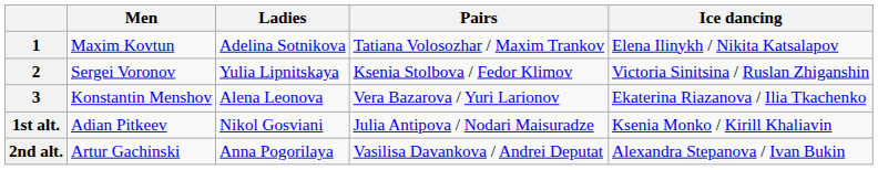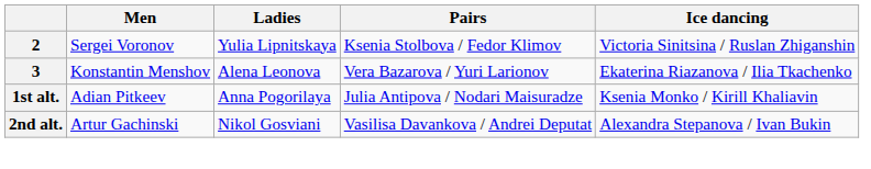 <table class="wikitable">
 <tr>
 <th></th>
 <th>Men</th>
 <th>Ladies</th>
 <th>Pairs</th>
 <th>Ice dancing</th>
-</tr>
-<tr>
-<th>1</th>
-<td><a href='#'>Maxim Kovtun</a></td>
-<td><a href='#'>Adelina Sotnikova</a></td>
-<td><a href='#'>Tatiana Volosozhar</a> / <a href='#'>Maxim Trankov</a></td>
-<td><a href='#'>Elena Ilinykh</a> / <a href='#'>Nikita Katsalapov</a></td>
 </tr>
 <tr>
 <th>2</th>
 <td><a href='#'>Sergei Voronov</a></td>
 <td><a href='#'>Yulia Lipnitskaya</a></td>
 <td><a href='#'>Ksenia Stolbova</a> / <a href='#'>Fedor Klimov</a></td>
 <td><a href='#'>Victoria Sinitsina</a> / <a href='#'>Ruslan Zhiganshin</a></td>
 </tr>
 <tr>
 <th>3</th>
 <td><a href='#'>Konstantin Menshov</a></td>
 <td><a href='#'>Alena Leonova</a></td>
 <td><a href='#'>Vera Bazarova</a> / <a href='#'>Yuri Larionov</a></td>
 <td><a href='#'>Ekaterina Riazanova</a> / <a href='#'>Ilia Tkachenko</a></td>
 </tr>
 <tr>
 <th>1st alt.</th>
 <td><a href='#'>Adian Pitkeev</a></td>
-<td><a href='#'>Nikol Gosviani</a></td>
+<td><a href='#'>Anna Pogorilaya</a></td>
 <td><a href='#'>Julia Antipova</a> / <a href='#'>Nodari Maisuradze</a></td>
 <td><a href='#'>Ksenia Monko</a> / <a href='#'>Kirill Khaliavin</a></td>
 </tr>
 <tr>
 <th>2nd alt.</th>
 <td><a href='#'>Artur Gachinski</a></td>
-<td><a href='#'>Anna Pogorilaya</a></td>
+<td><a href='#'>Nikol Gosviani</a></td>
 <td><a href='#'>Vasilisa Davankova</a> / <a href='#'>Andrei Deputat</a></td>
 <td><a href='#'>Alexandra Stepanova</a> / <a href='#'>Ivan Bukin</a></td>
 </tr>
 </table>
